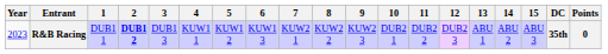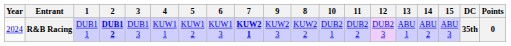 <table class="wikitable" style="text-align:center; font-size:85%">
 <tr>
 <th>Year</th>
 <th>Entrant</th>
 <th>1</th>
 <th>2</th>
 <th>3</th>
 <th>4</th>
 <th>5</th>
 <th>6</th>
 <th>7</th>
+<th>9</th>
 <th>8</th>
-<th>9</th>
 <th>10</th>
 <th>11</th>
 <th>12</th>
 <th>13</th>
 <th>14</th>
 <th>15</th>
 <th>DC</th>
 <th>Points</th>
 </tr>
 <tr>
-<td><a href='#'>2023</a></td>
+<td><a href='#'>2024</a></td>
 <th nowrap>R&B Racing</th>
 <td style="background:#CFCFFF;"><a href='#'>DUB1<br>1</a><br> </td>
 <td style="background:#CFCFFF;"><strong><a href='#'>DUB1<br>2</a><br> </strong></td>
 <td style="background:#CFCFFF;"><a href='#'>DUB1<br>3</a><br> </td>
 <td style="background:#CFCFFF;"><a href='#'>KUW1<br>1</a><br></td>
 <td style="background:#CFCFFF;"><a href='#'>KUW1<br>2</a><br></td>
 <td style="background:#CFCFFF;"><a href='#'>KUW1<br>3</a><br></td>
-<td style="background:#CFCFFF;"><a href='#'>KUW2<br>1</a><br></td>
+<td style="background:#CFCFFF;"><strong><a href='#'>KUW2<br>1</a><br></strong></td>
+<td style="background:#CFCFFF;"><a href='#'>KUW2<br>3</a><br></td>
 <td style="background:#CFCFFF;"><a href='#'>KUW2<br>2</a><br></td>
-<td style="background:#CFCFFF;"><a href='#'>KUW2<br>3</a><br></td>
 <td style="background:#CFCFFF;"><a href='#'>DUB2<br>1</a><br> </td>
 <td style="background:#CFCFFF;"><a href='#'>DUB2<br>2</a><br> </td>
 <td style="background:#EFCFFF;"><a href='#'>DUB2<br>3</a><br> </td>
 <td style="background:#CFCFFF;"><a href='#'>ABU<br>1</a><br> </td>
 <td style="background:#CFCFFF;"><a href='#'>ABU<br>2</a><br> </td>
 <td style="background:#CFCFFF;"><a href='#'>ABU<br>3</a><br> </td>
 <th>35th</th>
 <th>0</th>
 </tr>
 </table>
